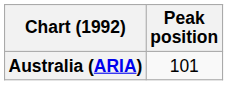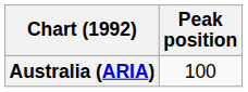 <table class="wikitable plainrowheaders" style="text-align:center">
 <tr>
 <th scope="col">Chart (1992)</th>
 <th scope="col">Peak<br>position</th>
 </tr>
 <tr>
 <th scope="row">Australia (<a href='#'>ARIA</a>)</th>
-<td>101</td>
+<td>100</td>
 </tr>
 </table>
